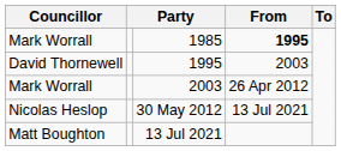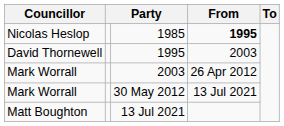 <table class=wikitable>
 <tr>
 <th>Councillor</th>
 <th colspan=2>Party</th>
 <th>From</th>
 <th>To</th>
 </tr>
 <tr>
-<td>Mark Worrall</td>
+<td>Nicolas Heslop</td>
 <td></td>
 <td align=right>1985</td>
 <td align=right><strong>1995</strong></td>
 </tr>
 <tr>
 <td>David Thornewell</td>
 <td></td>
 <td align=right>1995</td>
 <td align=right>2003</td>
 </tr>
 <tr>
 <td>Mark Worrall</td>
 <td></td>
 <td align=right>2003</td>
 <td align=right>26 Apr 2012</td>
 </tr>
 <tr>
-<td>Nicolas Heslop</td>
+<td>Mark Worrall</td>
 <td></td>
 <td align=right>30 May 2012</td>
 <td align=right>13 Jul 2021</td>
 </tr>
 <tr>
 <td>Matt Boughton</td>
 <td></td>
 <td align=right>13 Jul 2021</td>
 <td></td>
 </tr>
 </table>
